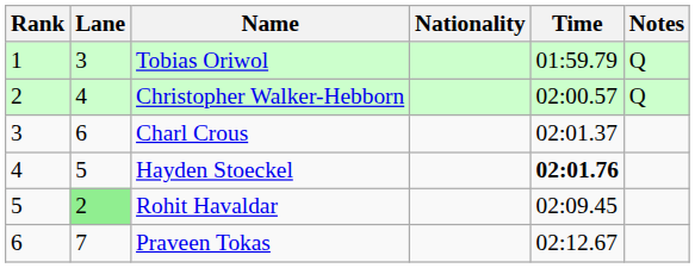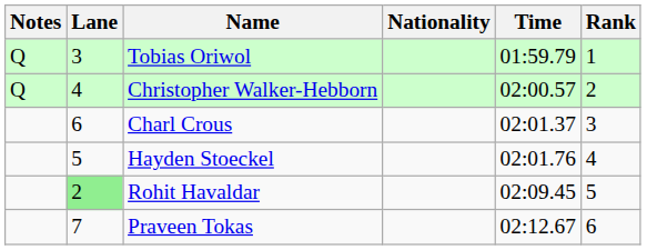 <table class="wikitable">
 <tr>
-<th>Rank</th>
+<th>Notes</th>
 <th>Lane</th>
 <th>Name</th>
 <th>Nationality</th>
 <th>Time</th>
-<th>Notes</th>
+<th>Rank</th>
 </tr>
 <tr bgcolor=ccffcc>
-<td>1</td>
+<td>Q</td>
 <td>3</td>
 <td><a href='#'>Tobias Oriwol</a></td>
 <td></td>
 <td>01:59.79</td>
-<td>Q</td>
+<td>1</td>
 </tr>
 <tr bgcolor=ccffcc>
-<td>2</td>
+<td>Q</td>
 <td>4</td>
 <td><a href='#'>Christopher Walker-Hebborn</a></td>
 <td></td>
 <td>02:00.57</td>
-<td>Q</td>
+<td>2</td>
 </tr>
 <tr>
-<td>3</td>
+<td></td>
 <td>6</td>
 <td><a href='#'>Charl Crous</a></td>
 <td></td>
 <td>02:01.37</td>
-<td></td>
+<td>3</td>
 </tr>
 <tr>
-<td>4</td>
+<td></td>
 <td>5</td>
 <td><a href='#'>Hayden Stoeckel</a></td>
 <td></td>
-<td><strong>02:01.76</strong></td>
-<td></td>
+<td>02:01.76</td>
+<td>4</td>
 </tr>
 <tr>
-<td>5</td>
+<td></td>
 <td style="background: lightgreen;">2</td>
 <td><a href='#'>Rohit Havaldar</a></td>
 <td></td>
 <td>02:09.45</td>
-<td></td>
+<td>5</td>
 </tr>
 <tr>
-<td>6</td>
+<td></td>
 <td>7</td>
 <td><a href='#'>Praveen Tokas</a></td>
 <td></td>
 <td>02:12.67</td>
-<td></td>
+<td>6</td>
 </tr>
 </table>
